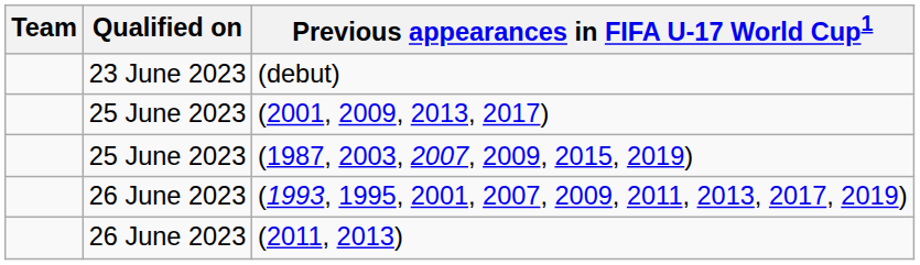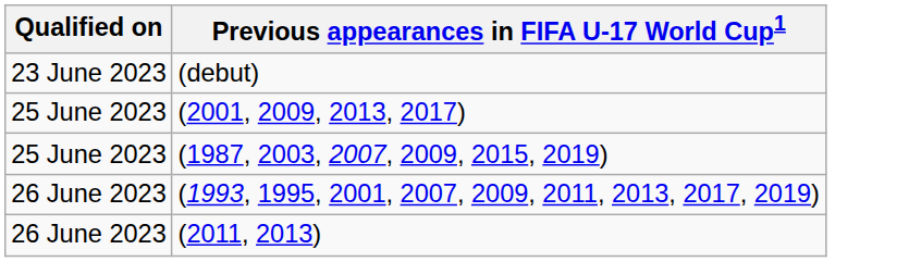 <table class="wikitable sortable">
 <tr>
-<th>Team</th>
 <th>Qualified on</th>
 <th data-sort-type="number">Previous <a href='#'>appearances</a> in <a href='#'>FIFA U-17 World Cup</a><sup><strong><a href='#'>1</a></strong></sup></th>
 </tr>
 <tr>
-<td></td>
 <td>23 June 2023</td>
 <td> (debut)</td>
 </tr>
 <tr>
-<td></td>
 <td>25 June 2023</td>
 <td> (<a href='#'>2001</a>, <a href='#'>2009</a>, <a href='#'>2013</a>, <a href='#'>2017</a>)</td>
 </tr>
 <tr>
-<td></td>
 <td>25 June 2023</td>
 <td> (<a href='#'>1987</a>, <a href='#'>2003</a>, <em><a href='#'>2007</a></em>, <a href='#'>2009</a>, <a href='#'>2015</a>, <a href='#'>2019</a>)</td>
 </tr>
 <tr>
-<td></td>
 <td>26 June 2023</td>
 <td> (<em><a href='#'>1993</a></em>, <a href='#'>1995</a>, <a href='#'>2001</a>, <a href='#'>2007</a>, <a href='#'>2009</a>, <a href='#'>2011</a>, <a href='#'>2013</a>, <a href='#'>2017</a>, <a href='#'>2019</a>)</td>
 </tr>
 <tr>
-<td></td>
 <td>26 June 2023</td>
 <td> (<a href='#'>2011</a>, <a href='#'>2013</a>)</td>
 </tr>
 </table>
